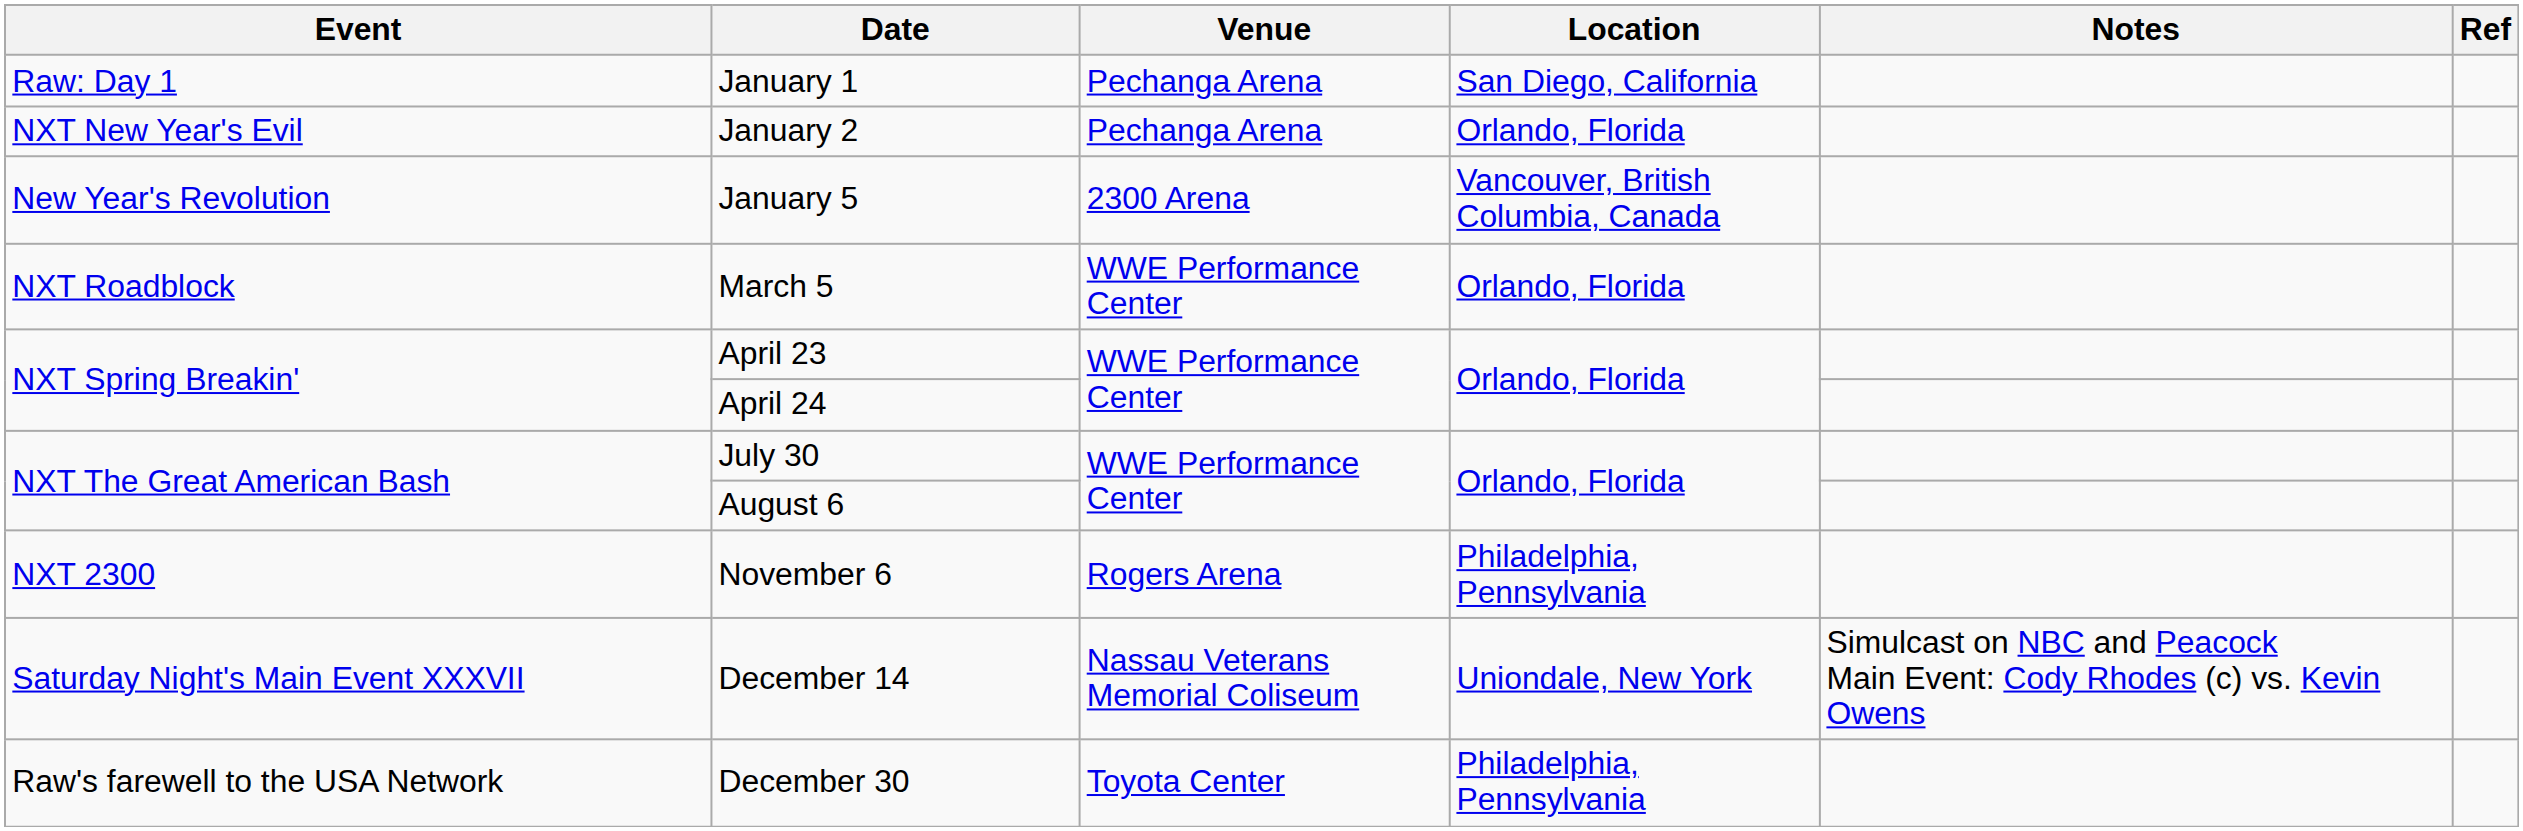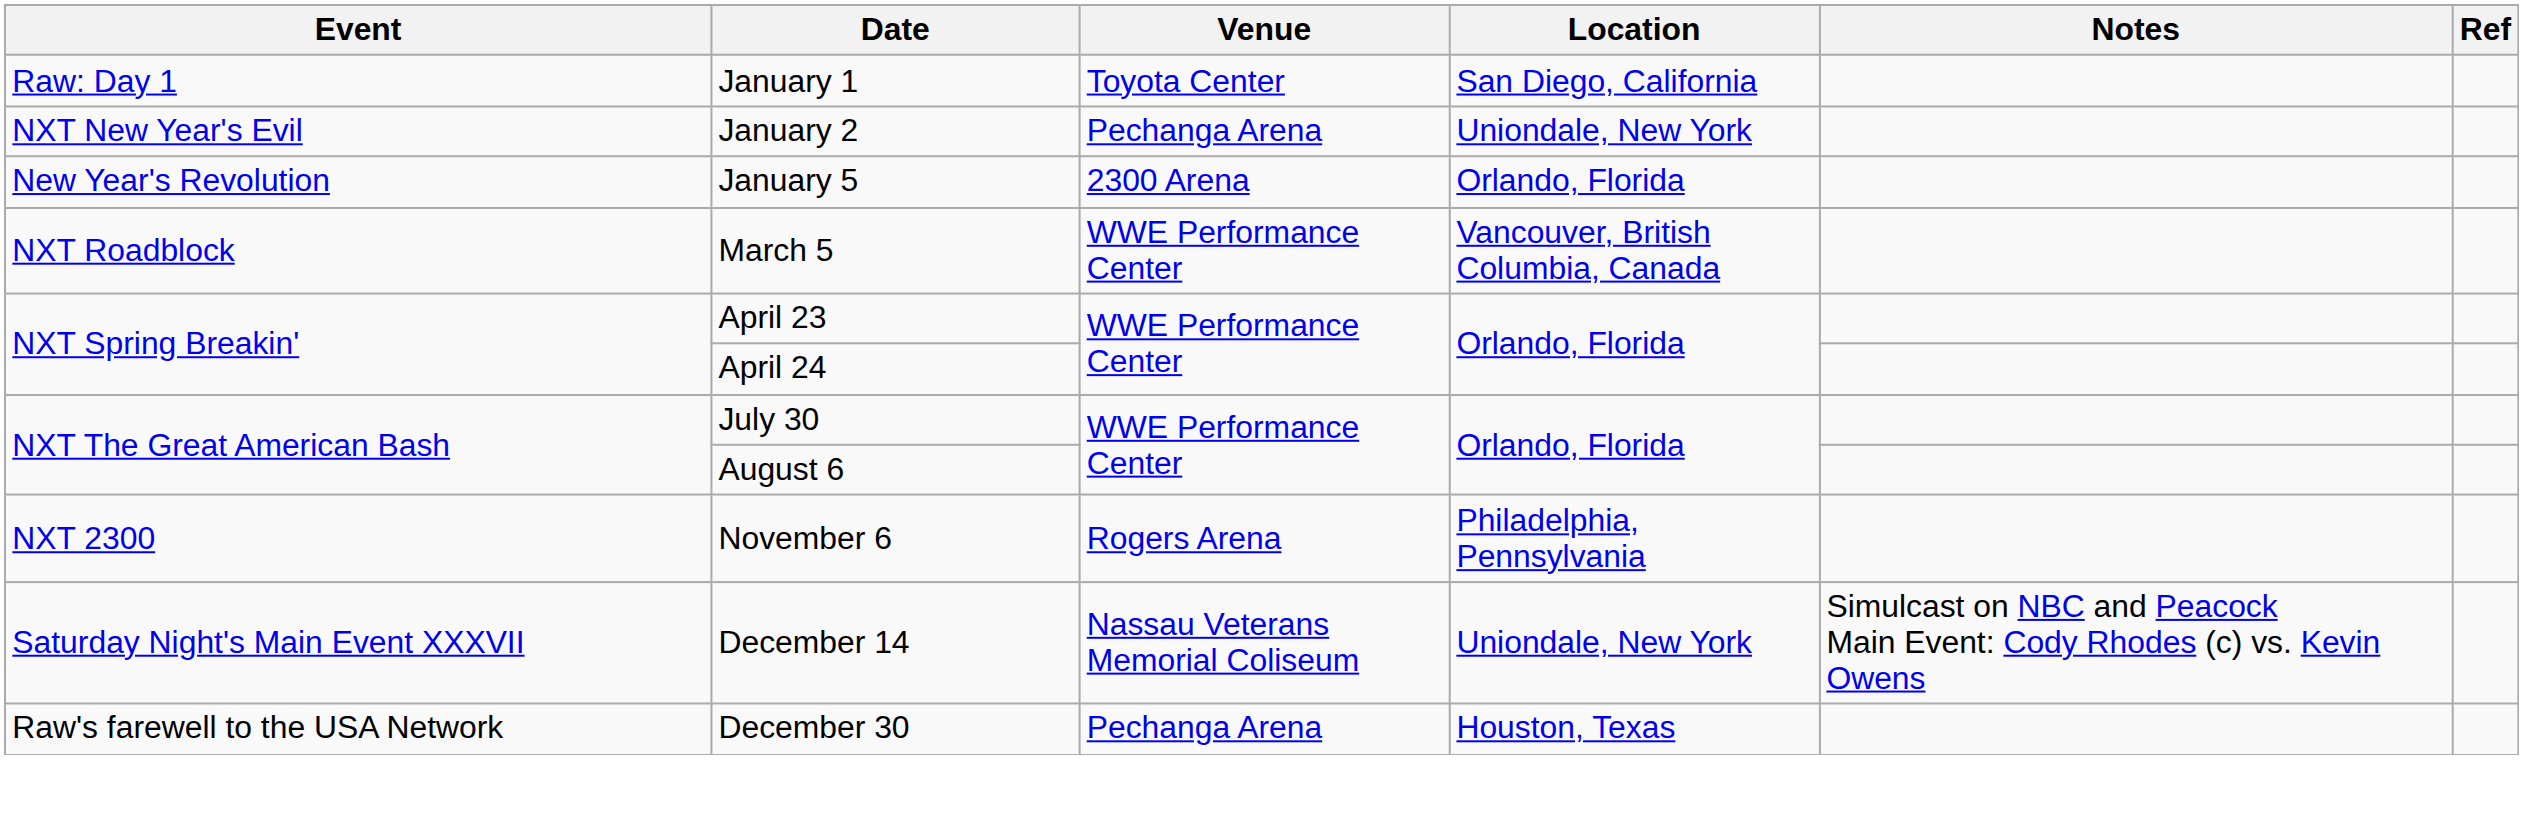 <table class="wikitable plainrowheaders sortable" style="width:100%;">
 <tr>
 <th style="width:29%;">Event</th>
 <th style="width:15%;">Date</th>
 <th style="width:15%;">Venue</th>
 <th style="width:15%;">Location</th>
 <th style="width:99%;">Notes</th>
 <th style="width:99%;">Ref</th>
 </tr>
 <tr>
 <td><a href='#'>Raw: Day 1</a></td>
 <td>January 1</td>
-<td><a href='#'>Pechanga Arena</a></td>
+<td><a href='#'>Toyota Center</a></td>
 <td><a href='#'>San Diego, California</a></td>
 <td></td>
 <td></td>
 </tr>
 <tr>
 <td><a href='#'>NXT New Year's Evil</a></td>
 <td>January 2</td>
 <td><a href='#'>Pechanga Arena</a></td>
-<td><a href='#'>Orlando, Florida</a></td>
+<td><a href='#'>Uniondale, New York</a></td>
 <td></td>
 <td></td>
 </tr>
 <tr>
 <td><a href='#'>New Year's Revolution</a></td>
 <td>January 5</td>
 <td><a href='#'>2300 Arena</a></td>
-<td><a href='#'>Vancouver, British Columbia, Canada</a></td>
+<td><a href='#'>Orlando, Florida</a></td>
 <td></td>
 <td></td>
 </tr>
 <tr>
 <td><a href='#'>NXT Roadblock</a></td>
 <td>March 5</td>
 <td><a href='#'>WWE Performance Center</a></td>
-<td><a href='#'>Orlando, Florida</a></td>
+<td><a href='#'>Vancouver, British Columbia, Canada</a></td>
 <td></td>
 <td></td>
 </tr>
 <tr>
 <td rowspan=2><a href='#'>NXT Spring Breakin'</a></td>
 <td>April 23</td>
 <td rowspan=2><a href='#'>WWE Performance Center</a></td>
 <td rowspan=2><a href='#'>Orlando, Florida</a></td>
 <td></td>
 <td></td>
 </tr>
 <tr>
 <td>April 24</td>
 <td></td>
 </tr>
 <tr>
 <td rowspan=2><a href='#'>NXT The Great American Bash</a></td>
 <td>July 30</td>
 <td rowspan=2><a href='#'>WWE Performance Center</a></td>
 <td rowspan=2><a href='#'>Orlando, Florida</a></td>
 <td></td>
 <td></td>
 </tr>
 <tr>
 <td>August 6</td>
 <td></td>
 </tr>
 <tr>
 <td><a href='#'>NXT 2300</a></td>
 <td>November 6</td>
 <td><a href='#'>Rogers Arena</a></td>
 <td><a href='#'>Philadelphia, Pennsylvania</a></td>
 <td></td>
 <td></td>
 </tr>
 <tr>
 <td><a href='#'>Saturday Night's Main Event XXXVII</a></td>
 <td>December 14</td>
 <td><a href='#'>Nassau Veterans Memorial Coliseum</a></td>
 <td><a href='#'>Uniondale, New York</a></td>
 <td>Simulcast on <a href='#'>NBC</a> and <a href='#'>Peacock</a><br>Main Event: <a href='#'>Cody Rhodes</a> (c) vs. <a href='#'>Kevin Owens</a></td>
 <td></td>
 </tr>
 <tr>
 <td>Raw's farewell to the USA Network</td>
 <td>December 30</td>
-<td><a href='#'>Toyota Center</a></td>
-<td><a href='#'>Philadelphia, Pennsylvania</a></td>
+<td><a href='#'>Pechanga Arena</a></td>
+<td><a href='#'>Houston, Texas</a></td>
 <td></td>
 <td></td>
 </tr>
 <tr>
 </tr>
 </table>
